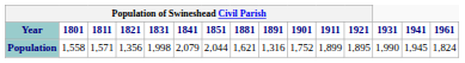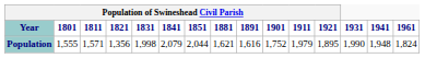 <table class="wikitable" style="font-size:90%; width:70%; border:0; text-align:center; line-height:120%;">
 <tr>
 <th colspan="12" style="text-align:center;font-size:90%;">Population of Swineshead <a href='#'>Civil Parish</a></th>
 </tr>
 <tr>
 <th style="background:#9cc; color:navy; height:17px;">Year</th>
 <th style="background:#fff; color:navy;">1801</th>
 <th style="background:#fff; color:navy;">1811</th>
 <th style="background:#fff; color:navy;">1821</th>
 <th style="background:#fff; color:navy;">1831</th>
 <th style="background:#fff; color:navy;">1841</th>
 <th style="background:#fff; color:navy;">1851</th>
 <th style="background:#fff; color:navy;">1881</th>
 <th style="background:#fff; color:navy;">1891</th>
 <th style="background:#fff; color:navy;">1901</th>
 <th style="background:#fff; color:navy;">1911</th>
 <th style="background:#fff; color:navy;">1921</th>
 <th style="background:#fff; color:navy;">1931</th>
 <th style="background:#fff; color:navy;">1941</th>
 <th style="background:#fff; color:navy;">1961</th>
 </tr>
 <tr style="text-align:center;">
 <th style="background:#9cc; color:navy; height:17px;">Population</th>
-<td style="background:#fff; color:black;">1,558</td>
+<td style="background:#fff; color:black;">1,555</td>
 <td style="background:#fff; color:black;">1,571</td>
 <td style="background:#fff; color:black;">1,356</td>
 <td style="background:#fff; color:black;">1,998</td>
 <td style="background:#fff; color:black;">2,079</td>
 <td style="background:#fff; color:black;">2,044</td>
 <td style="background:#fff; color:black;">1,621</td>
-<td style="background:#fff; color:black;">1,316</td>
+<td style="background:#fff; color:black;">1,616</td>
 <td style="background:#fff; color:black;">1,752</td>
-<td style="background:#fff; color:black;">1,899</td>
+<td style="background:#fff; color:black;">1,979</td>
 <td style="background:#fff; color:black;">1,895</td>
 <td style="background:#fff; color:black;">1,990</td>
-<td style="background:#fff; color:black;">1,945</td>
+<td style="background:#fff; color:black;">1,948</td>
 <td style="background:#fff; color:black;">1,824</td>
 </tr>
 </table>
